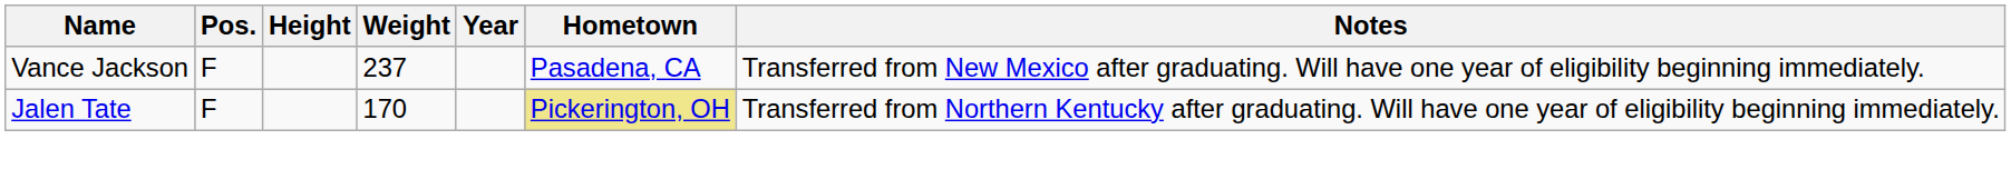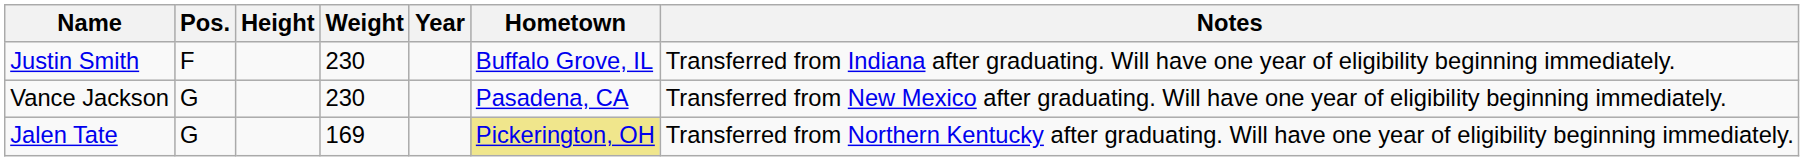 <table class="wikitable sortable" border="1">
 <tr>
 <th>Name</th>
 <th>Pos.</th>
 <th>Height</th>
 <th>Weight</th>
 <th>Year</th>
 <th>Hometown</th>
 <th class="unsortable">Notes</th>
 </tr>
 <tr>
-<td>Vance Jackson</td>
+<td><a href='#'>Justin Smith</a></td>
 <td>F</td>
 <td></td>
-<td>237</td>
+<td>230</td>
+<td></td>
+<td><a href='#'>Buffalo Grove, IL</a></td>
+<td>Transferred from <a href='#'>Indiana</a> after graduating. Will have one year of eligibility beginning immediately.</td>
+</tr>
+<tr>
+<td>Vance Jackson</td>
+<td>G</td>
+<td></td>
+<td>230</td>
 <td></td>
 <td><a href='#'>Pasadena, CA</a></td>
 <td>Transferred from <a href='#'>New Mexico</a> after graduating. Will have one year of eligibility beginning immediately.</td>
 </tr>
 <tr>
 <td><a href='#'>Jalen Tate</a></td>
-<td>F</td>
+<td>G</td>
 <td></td>
-<td>170</td>
+<td>169</td>
 <td></td>
 <td style="background: khaki;"><a href='#'>Pickerington, OH</a></td>
 <td>Transferred from <a href='#'>Northern Kentucky</a> after graduating. Will have one year of eligibility beginning immediately.</td>
 </tr>
 </table>
